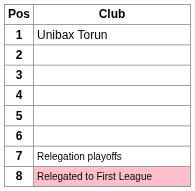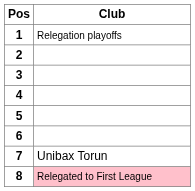 <table class="toccolours" border="1" cellpadding="4" cellspacing="0" style="border-collapse: collapse; margin:0;">
 <tr>
 <th width=30px>Pos</th>
 <th width=200px>Club</th>
 </tr>
 <tr>
 <th>1</th>
-<td>Unibax Torun</td>
+<td><small>Relegation playoffs</small></td>
 </tr>
 <tr>
 <th>2</th>
 <td></td>
 </tr>
 <tr>
 <th>3</th>
 <td></td>
 </tr>
 <tr>
 <th>4</th>
 <td></td>
 </tr>
 <tr>
 <th>5</th>
 <td></td>
 </tr>
 <tr>
 <th>6</th>
 <td></td>
 </tr>
 <tr>
 <th>7</th>
-<td><small>Relegation playoffs</small></td>
+<td>Unibax Torun</td>
 </tr>
 <tr>
 <th>8</th>
 <td style="background: pink;"><small>Relegated to First League</small></td>
 </tr>
 </table>
